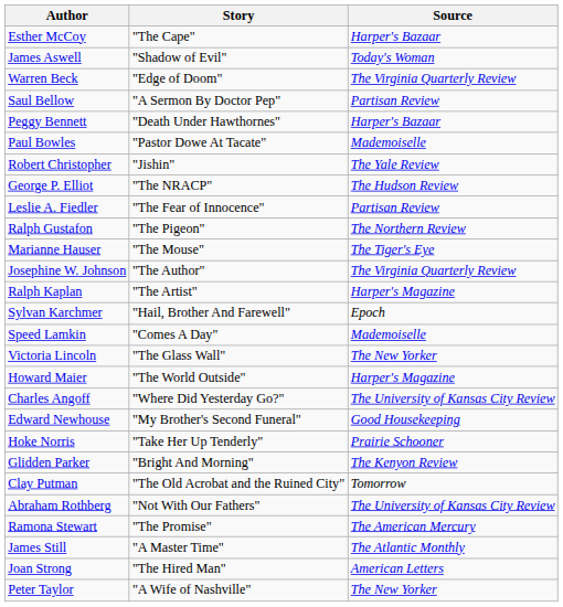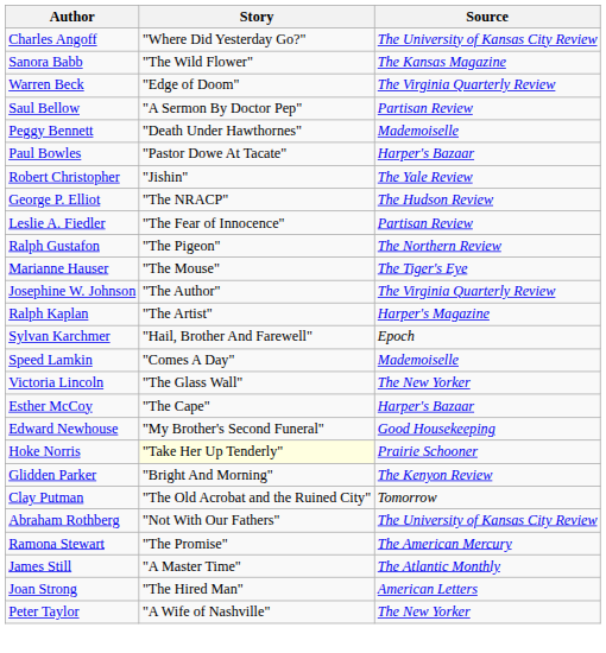 <table class="wikitable">
 <tr>
 <th>Author</th>
 <th>Story</th>
 <th>Source</th>
 </tr>
 <tr>
-<td><a href='#'>Esther McCoy</a></td>
-<td>"The Cape"</td>
-<td><em><a href='#'>Harper's Bazaar</a></em></td>
+<td><a href='#'>Charles Angoff</a></td>
+<td>"Where Did Yesterday Go?"</td>
+<td><em><a href='#'>The University of Kansas City Review</a></em></td>
 </tr>
 <tr>
-<td><a href='#'>James Aswell</a></td>
-<td>"Shadow of Evil"</td>
-<td><em><a href='#'>Today's Woman</a></em></td>
+<td><a href='#'>Sanora Babb</a></td>
+<td>"The Wild Flower"</td>
+<td><em><a href='#'>The Kansas Magazine</a></em></td>
 </tr>
 <tr>
 <td><a href='#'>Warren Beck</a></td>
 <td>"Edge of Doom"</td>
 <td><em><a href='#'>The Virginia Quarterly Review</a></em></td>
 </tr>
 <tr>
 <td><a href='#'>Saul Bellow</a></td>
 <td>"A Sermon By Doctor Pep"</td>
 <td><em><a href='#'>Partisan Review</a></em></td>
 </tr>
 <tr>
 <td><a href='#'>Peggy Bennett</a></td>
 <td>"Death Under Hawthornes"</td>
-<td><em><a href='#'>Harper's Bazaar</a></em></td>
+<td><a href='#'><em>Mademoiselle</em></a></td>
 </tr>
 <tr>
 <td><a href='#'>Paul Bowles</a></td>
 <td>"Pastor Dowe At Tacate"</td>
-<td><a href='#'><em>Mademoiselle</em></a></td>
+<td><em><a href='#'>Harper's Bazaar</a></em></td>
 </tr>
 <tr>
 <td><a href='#'>Robert Christopher</a></td>
 <td>"Jishin"</td>
 <td><em><a href='#'>The Yale Review</a></em></td>
 </tr>
 <tr>
 <td><a href='#'>George P. Elliot</a></td>
 <td>"The NRACP"</td>
 <td><em><a href='#'>The Hudson Review</a></em></td>
 </tr>
 <tr>
 <td><a href='#'>Leslie A. Fiedler</a></td>
 <td>"The Fear of Innocence"</td>
 <td><em><a href='#'>Partisan Review</a></em></td>
 </tr>
 <tr>
 <td><a href='#'>Ralph Gustafon</a></td>
 <td>"The Pigeon"</td>
 <td><em><a href='#'>The Northern Review</a></em></td>
 </tr>
 <tr>
 <td><a href='#'>Marianne Hauser</a></td>
 <td>"The Mouse"</td>
 <td><em><a href='#'>The Tiger's Eye</a></em></td>
 </tr>
 <tr>
 <td><a href='#'>Josephine W. Johnson</a></td>
 <td>"The Author"</td>
 <td><em><a href='#'>The Virginia Quarterly Review</a></em></td>
 </tr>
 <tr>
 <td><a href='#'>Ralph Kaplan</a></td>
 <td>"The Artist"</td>
 <td><em><a href='#'>Harper's Magazine</a></em></td>
 </tr>
 <tr>
 <td><a href='#'>Sylvan Karchmer</a></td>
 <td>"Hail, Brother And Farewell"</td>
 <td><em>Epoch</em></td>
 </tr>
 <tr>
 <td><a href='#'>Speed Lamkin</a></td>
 <td>"Comes A Day"</td>
 <td><em><a href='#'>Mademoiselle</a></em></td>
 </tr>
 <tr>
 <td><a href='#'>Victoria Lincoln</a></td>
 <td>"The Glass Wall"</td>
 <td><em><a href='#'>The New Yorker</a></em></td>
 </tr>
 <tr>
-<td><a href='#'>Howard Maier</a></td>
-<td>"The World Outside"</td>
-<td><em><a href='#'>Harper's Magazine</a></em></td>
-</tr>
-<tr>
-<td><a href='#'>Charles Angoff</a></td>
-<td>"Where Did Yesterday Go?"</td>
-<td><em><a href='#'>The University of Kansas City Review</a></em></td>
+<td><a href='#'>Esther McCoy</a></td>
+<td>"The Cape"</td>
+<td><em><a href='#'>Harper's Bazaar</a></em></td>
 </tr>
 <tr>
 <td><a href='#'>Edward Newhouse</a></td>
 <td>"My Brother's Second Funeral"</td>
 <td><em><a href='#'>Good Housekeeping</a></em></td>
 </tr>
 <tr>
 <td><a href='#'>Hoke Norris</a></td>
-<td>"Take Her Up Tenderly"</td>
+<td style="background: lightyellow;">"Take Her Up Tenderly"</td>
 <td><em><a href='#'>Prairie Schooner</a></em></td>
 </tr>
 <tr>
 <td><a href='#'>Glidden Parker</a></td>
 <td>"Bright And Morning"</td>
 <td><em><a href='#'>The Kenyon Review</a></em></td>
 </tr>
 <tr>
 <td><a href='#'>Clay Putman</a></td>
 <td>"The Old Acrobat and the Ruined City"</td>
 <td><em>Tomorrow</em></td>
 </tr>
 <tr>
 <td><a href='#'>Abraham Rothberg</a></td>
 <td>"Not With Our Fathers"</td>
 <td><em><a href='#'>The University of Kansas City Review</a></em></td>
 </tr>
 <tr>
 <td><a href='#'>Ramona Stewart</a></td>
 <td>"The Promise"</td>
 <td><em><a href='#'>The American Mercury</a></em></td>
 </tr>
 <tr>
 <td><a href='#'>James Still</a></td>
 <td>"A Master Time"</td>
 <td><em><a href='#'>The Atlantic Monthly</a></em></td>
 </tr>
 <tr>
 <td><a href='#'>Joan Strong</a></td>
 <td>"The Hired Man"</td>
 <td><em><a href='#'>American Letters</a></em></td>
 </tr>
 <tr>
 <td><a href='#'>Peter Taylor</a></td>
 <td>"A Wife of Nashville"</td>
 <td><em><a href='#'>The New Yorker</a></em></td>
 </tr>
 </table>
